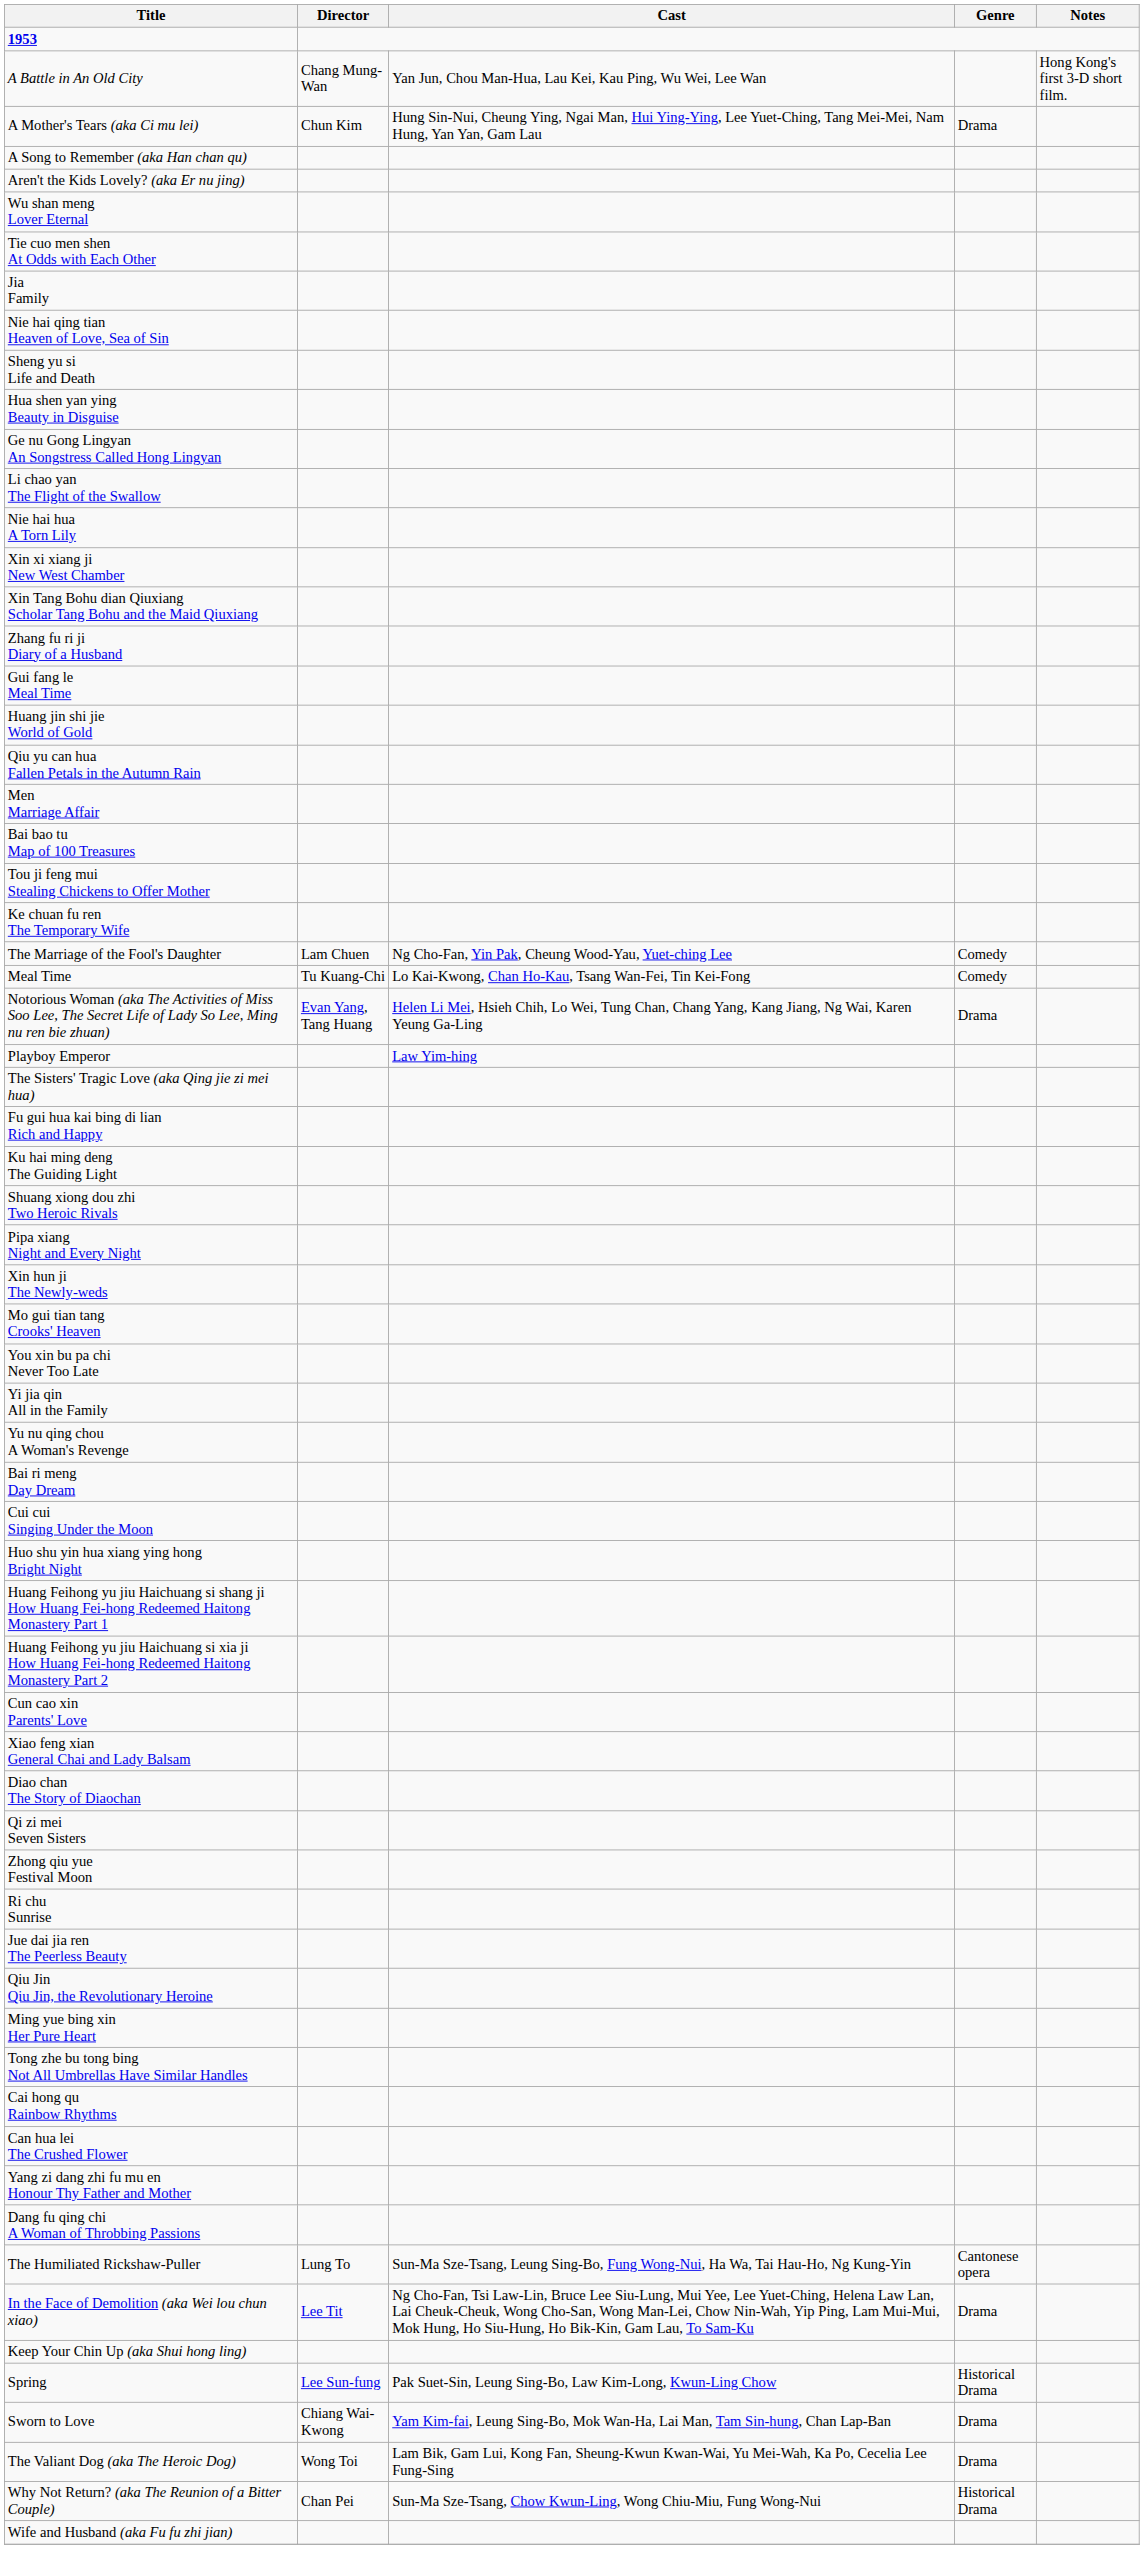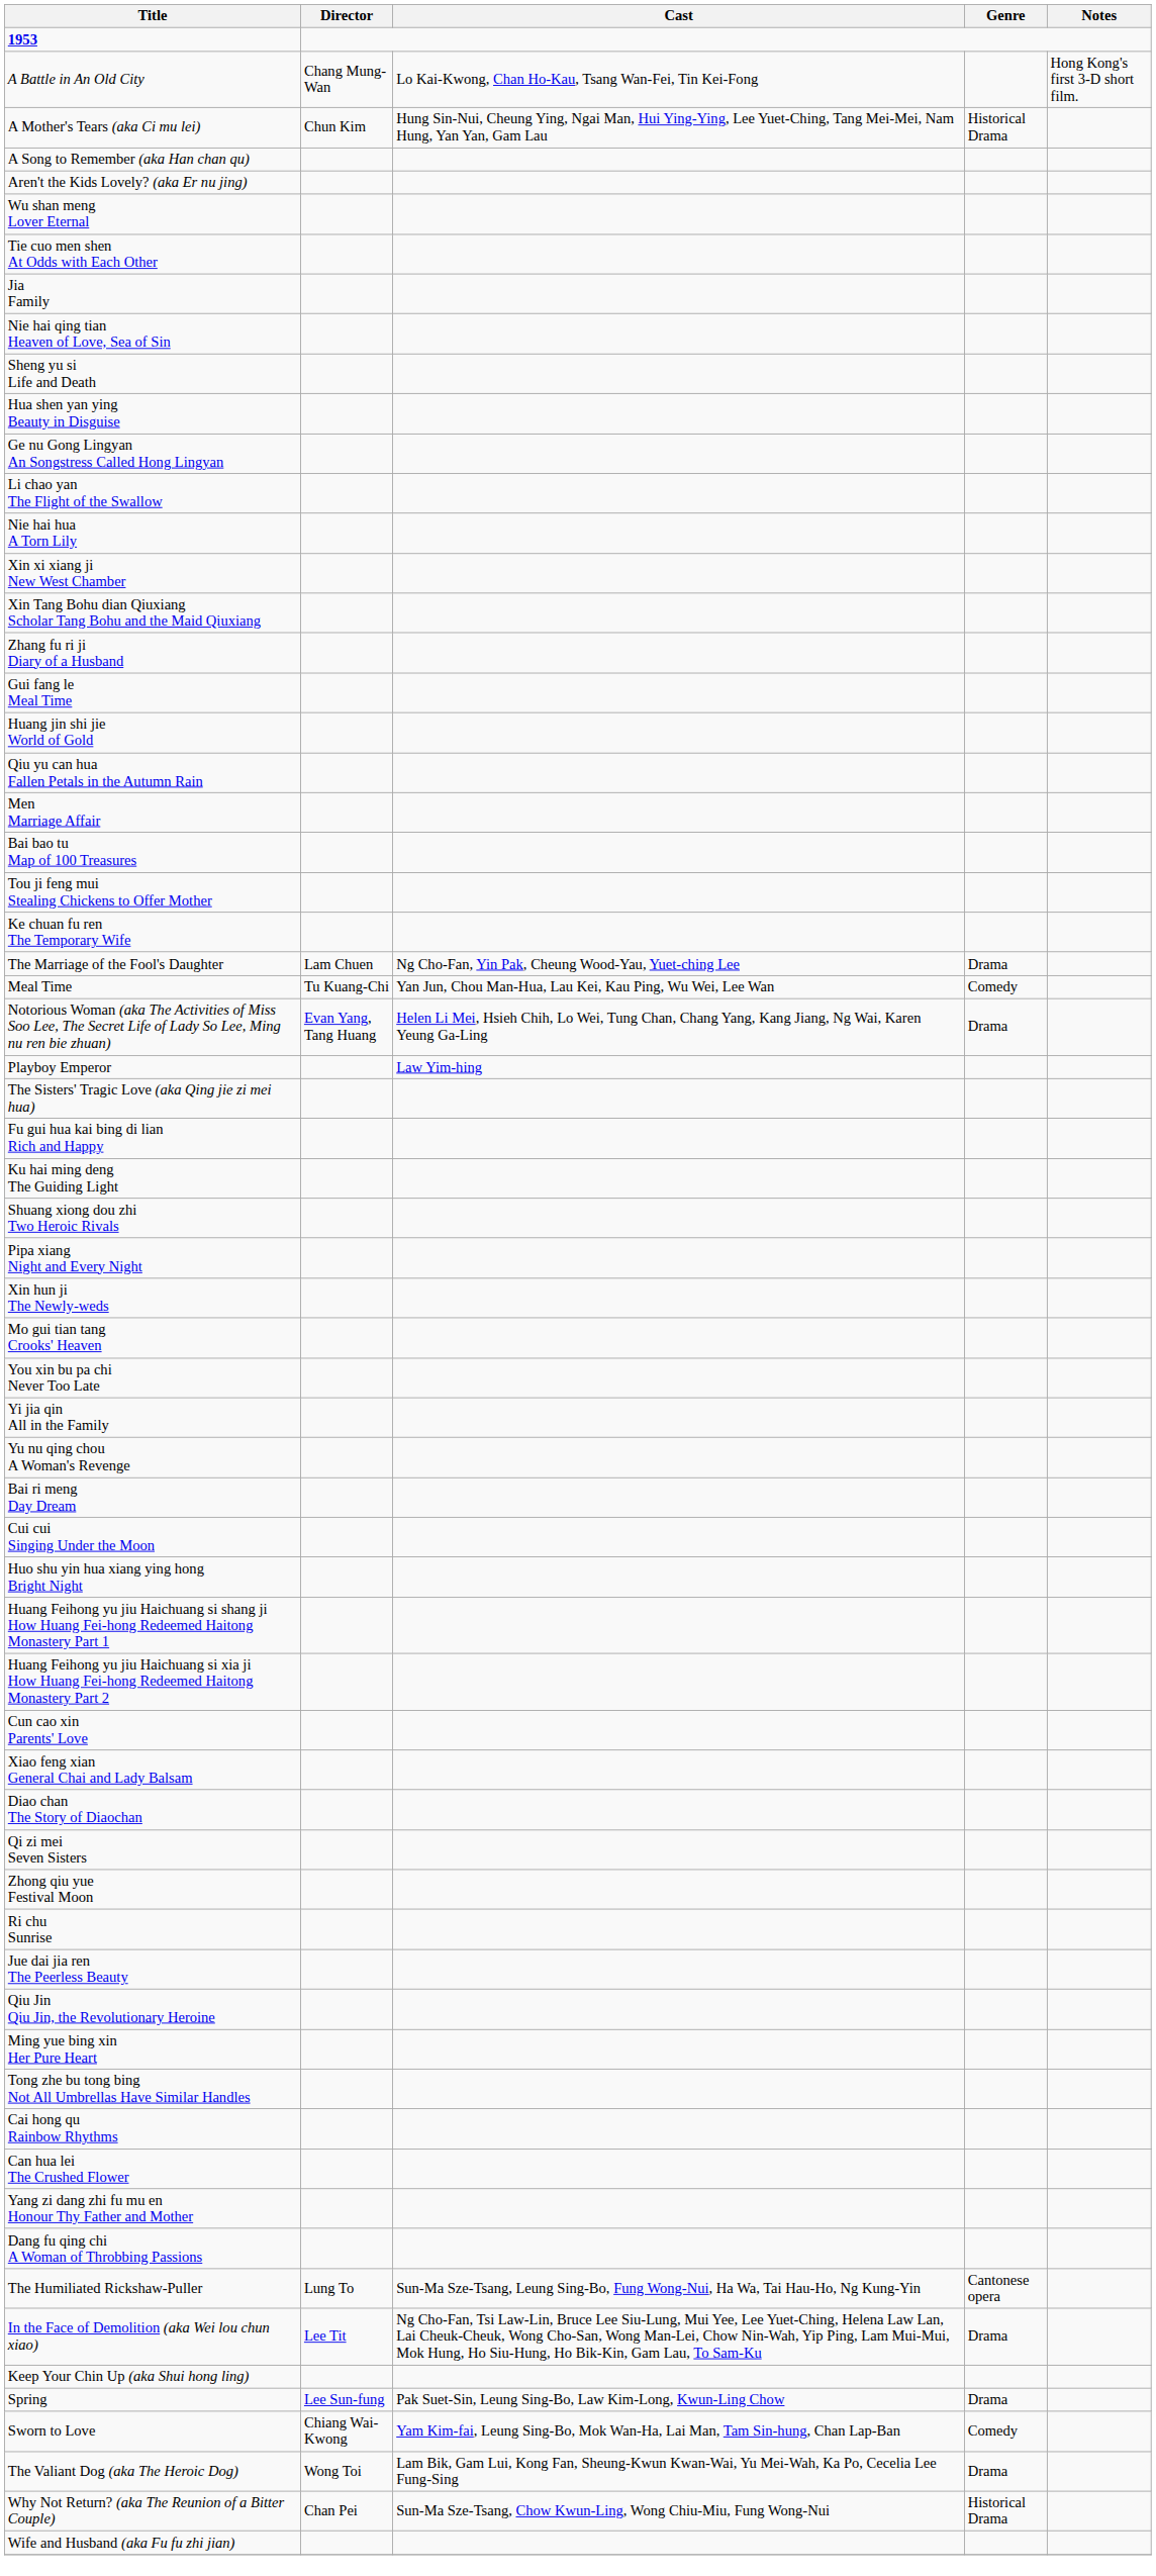 <table class="wikitable sortable">
 <tr>
 <th>Title</th>
 <th>Director</th>
 <th>Cast</th>
 <th>Genre</th>
 <th>Notes</th>
 </tr>
 <tr>
 <td><strong><a href='#'>1953</a></strong></td>
 </tr>
 <tr>
 <td><em>A Battle in An Old City<strong></td>
 <td>Chang Mung-Wan</td>
-<td>Yan Jun, Chou Man-Hua, Lau Kei, Kau Ping, Wu Wei, Lee Wan</td>
+<td>Lo Kai-Kwong, <a href='#'>Chan Ho-Kau</a>, Tsang Wan-Fei, Tin Kei-Fong</td>
 <td></td>
 <td>Hong Kong's first 3-D short film.</td>
 </tr>
 <tr>
 <td></em>A Mother's Tears<em> (aka Ci mu lei)</td>
 <td>Chun Kim</td>
 <td>Hung Sin-Nui, Cheung Ying, Ngai Man, <a href='#'>Hui Ying-Ying</a>, Lee Yuet-Ching, Tang Mei-Mei, Nam Hung, Yan Yan, Gam Lau</td>
-<td>Drama</td>
+<td>Historical Drama</td>
 <td></td>
 </tr>
 <tr>
 <td></em>A Song to Remember<em> (aka Han chan qu)</td>
 <td></td>
 <td></td>
 <td></td>
 <td></td>
 </tr>
 <tr>
 <td></em>Aren't the Kids Lovely?<em> (aka Er nu jing)</td>
 <td></td>
 <td></td>
 <td></td>
 <td></td>
 </tr>
 <tr>
 <td></em>Wu shan meng<em><br></em><a href='#'>Lover Eternal</a><em></td>
 <td></td>
 <td></td>
 <td></td>
 <td></td>
 </tr>
 <tr>
 <td></em>Tie cuo men shen <em><br></em><a href='#'>At Odds with Each Other</a><em></td>
 <td></td>
 <td></td>
 <td></td>
 <td></td>
 </tr>
 <tr>
 <td></em>Jia <em><br></em>Family<em></td>
 <td></td>
 <td></td>
 <td></td>
 <td></td>
 </tr>
 <tr>
 <td></em>Nie hai qing tian  <em><br></em><a href='#'>Heaven of Love, Sea of Sin</a><em></td>
 <td></td>
 <td></td>
 <td></td>
 <td></td>
 </tr>
 <tr>
 <td></em>Sheng yu si  <em><br></em>Life and Death<em></td>
 <td></td>
 <td></td>
 <td></td>
 <td></td>
 </tr>
 <tr>
 <td></em>Hua shen yan ying <em><br></em><a href='#'>Beauty in Disguise</a><em></td>
 <td></td>
 <td></td>
 <td></td>
 <td></td>
 </tr>
 <tr>
 <td></em>Ge nu Gong Lingyan  <em><br></em><a href='#'>An Songstress Called Hong Lingyan</a><em></td>
 <td></td>
 <td></td>
 <td></td>
 <td></td>
 </tr>
 <tr>
 <td></em>Li chao yan <em><br></em><a href='#'>The Flight of the Swallow</a><em></td>
 <td></td>
 <td></td>
 <td></td>
 <td></td>
 </tr>
 <tr>
 <td></em>Nie hai hua <em><br></em><a href='#'>A Torn Lily</a><em></td>
 <td></td>
 <td></td>
 <td></td>
 <td></td>
 </tr>
 <tr>
 <td></em>Xin xi xiang ji  <em><br></em><a href='#'>New West Chamber</a><em></td>
 <td></td>
 <td></td>
 <td></td>
 <td></td>
 </tr>
 <tr>
 <td></em>Xin Tang Bohu dian Qiuxiang<em><br></em><a href='#'>Scholar Tang Bohu and the Maid Qiuxiang</a><em></td>
 <td></td>
 <td></td>
 <td></td>
 <td></td>
 </tr>
 <tr>
 <td></em>Zhang fu ri ji  <em><br></em><a href='#'>Diary of a Husband</a><em></td>
 <td></td>
 <td></td>
 <td></td>
 <td></td>
 </tr>
 <tr>
 <td></em>Gui fang le  <em><br></em><a href='#'>Meal Time</a><em></td>
 <td></td>
 <td></td>
 <td></td>
 <td></td>
 </tr>
 <tr>
 <td></em>Huang jin shi jie <em><br></em><a href='#'>World of Gold</a><em></td>
 <td></td>
 <td></td>
 <td></td>
 <td></td>
 </tr>
 <tr>
 <td></em>Qiu yu can hua <em><br></em><a href='#'>Fallen Petals in the Autumn Rain</a><em></td>
 <td></td>
 <td></td>
 <td></td>
 <td></td>
 </tr>
 <tr>
 <td></em>Men <em><br></em><a href='#'>Marriage Affair</a><em></td>
 <td></td>
 <td></td>
 <td></td>
 <td></td>
 </tr>
 <tr>
 <td></em>Bai bao tu <em><br></em><a href='#'>Map of 100 Treasures</a><em></td>
 <td></td>
 <td></td>
 <td></td>
 <td></td>
 </tr>
 <tr>
 <td></em>Tou ji feng mui  <em><br></em><a href='#'>Stealing Chickens to Offer Mother</a><em></td>
 <td></td>
 <td></td>
 <td></td>
 <td></td>
 </tr>
 <tr>
 <td></em>Ke chuan fu ren <em><br></em><a href='#'>The Temporary Wife</a><em></td>
 <td></td>
 <td></td>
 <td></td>
 <td></td>
 </tr>
 <tr>
 <td></em>The Marriage of the Fool's Daughter<em></td>
 <td>Lam Chuen</td>
 <td>Ng Cho-Fan, <a href='#'>Yin Pak</a>, Cheung Wood-Yau, <a href='#'>Yuet-ching Lee</a></td>
-<td>Comedy</td>
+<td>Drama</td>
 <td></td>
 </tr>
 <tr>
 <td></em>Meal Time<em></td>
 <td>Tu Kuang-Chi</td>
-<td>Lo Kai-Kwong, <a href='#'>Chan Ho-Kau</a>, Tsang Wan-Fei, Tin Kei-Fong</td>
+<td>Yan Jun, Chou Man-Hua, Lau Kei, Kau Ping, Wu Wei, Lee Wan</td>
 <td>Comedy</td>
 <td></td>
 </tr>
 <tr>
 <td></em>Notorious Woman<em> (aka The Activities of Miss Soo Lee, The Secret Life of Lady So Lee, Ming nu ren bie zhuan)</td>
 <td><a href='#'>Evan Yang</a>, Tang Huang</td>
 <td><a href='#'>Helen Li Mei</a>, Hsieh Chih, Lo Wei, Tung Chan, Chang Yang, Kang Jiang, Ng Wai, Karen Yeung Ga-Ling</td>
 <td>Drama</td>
 <td></td>
 </tr>
 <tr>
 <td></em>Playboy Emperor<em></td>
 <td></td>
 <td><a href='#'>Law Yim-hing</a></td>
 <td></td>
 <td></td>
 </tr>
 <tr>
 <td></em>The Sisters' Tragic Love<em> (aka Qing jie zi mei hua)</td>
 <td></td>
 <td></td>
 <td></td>
 <td></td>
 </tr>
 <tr>
 <td></em>Fu gui hua kai bing di lian <em><br></em><a href='#'>Rich and Happy</a><em></td>
 <td></td>
 <td></td>
 <td></td>
 <td></td>
 </tr>
 <tr>
 <td></em>Ku hai ming deng  <em><br></em>The Guiding Light<em></td>
 <td></td>
 <td></td>
 <td></td>
 <td></td>
 </tr>
 <tr>
 <td></em> Shuang xiong dou zhi <em><br></em><a href='#'>Two Heroic Rivals</a><em></td>
 <td></td>
 <td></td>
 <td></td>
 <td></td>
 </tr>
 <tr>
 <td></em>Pipa xiang <em><br></em><a href='#'>Night and Every Night</a><em></td>
 <td></td>
 <td></td>
 <td></td>
 <td></td>
 </tr>
 <tr>
 <td></em>Xin hun ji <em><br></em><a href='#'>The Newly-weds</a><em></td>
 <td></td>
 <td></td>
 <td></td>
 <td></td>
 </tr>
 <tr>
 <td></em>Mo gui tian tang <em><br></em><a href='#'>Crooks' Heaven</a><em></td>
 <td></td>
 <td></td>
 <td></td>
 <td></td>
 </tr>
 <tr>
 <td></em>You xin bu pa chi <em><br></em>Never Too Late<em></td>
 <td></td>
 <td></td>
 <td></td>
 <td></td>
 </tr>
 <tr>
 <td></em>Yi jia qin  <em><br></em>All in the Family<em></td>
 <td></td>
 <td></td>
 <td></td>
 <td></td>
 </tr>
 <tr>
 <td></em>Yu nu qing chou  <em><br></em>A Woman's Revenge<em></td>
 <td></td>
 <td></td>
 <td></td>
 <td></td>
 </tr>
 <tr>
 <td></em>Bai ri meng  <em><br></em><a href='#'>Day Dream</a><em></td>
 <td></td>
 <td></td>
 <td></td>
 <td></td>
 </tr>
 <tr>
 <td></em>Cui cui  <em><br></em><a href='#'>Singing Under the Moon</a><em></td>
 <td></td>
 <td></td>
 <td></td>
 <td></td>
 </tr>
 <tr>
 <td></em>Huo shu yin hua xiang ying hong  <em><br></em><a href='#'>Bright Night</a><em></td>
 <td></td>
 <td></td>
 <td></td>
 <td></td>
 </tr>
 <tr>
 <td></em>Huang Feihong yu jiu Haichuang si shang ji  <em><br></em><a href='#'>How Huang Fei-hong Redeemed Haitong Monastery Part 1</a><em></td>
 <td></td>
 <td></td>
 <td></td>
 <td></td>
 </tr>
 <tr>
 <td></em>Huang Feihong yu jiu Haichuang si xia ji  <em><br></em><a href='#'>How Huang Fei-hong Redeemed Haitong Monastery Part 2</a><em></td>
 <td></td>
 <td></td>
 <td></td>
 <td></td>
 </tr>
 <tr>
 <td></em>Cun cao xin <em><br></em><a href='#'>Parents' Love</a><em></td>
 <td></td>
 <td></td>
 <td></td>
 <td></td>
 </tr>
 <tr>
 <td></em> Xiao feng xian<em><br></em><a href='#'>General Chai and Lady Balsam</a><em></td>
 <td></td>
 <td></td>
 <td></td>
 <td></td>
 </tr>
 <tr>
 <td></em>  Diao chan<em><br></em><a href='#'>The Story of Diaochan</a><em></td>
 <td></td>
 <td></td>
 <td></td>
 <td></td>
 </tr>
 <tr>
 <td></em>Qi zi mei <em><br></em>Seven Sisters<em></td>
 <td></td>
 <td></td>
 <td></td>
 <td></td>
 </tr>
 <tr>
 <td></em>Zhong qiu yue <em><br></em>Festival Moon<em></td>
 <td></td>
 <td></td>
 <td></td>
 <td></td>
 </tr>
 <tr>
 <td></em>Ri chu <em><br></em>Sunrise<em></td>
 <td></td>
 <td></td>
 <td></td>
 <td></td>
 </tr>
 <tr>
 <td></em>Jue dai jia ren  <em><br></em><a href='#'>The Peerless Beauty</a><em></td>
 <td></td>
 <td></td>
 <td></td>
 <td></td>
 </tr>
 <tr>
 <td></em>Qiu Jin <em><br></em><a href='#'>Qiu Jin, the Revolutionary Heroine</a><em></td>
 <td></td>
 <td></td>
 <td></td>
 <td></td>
 </tr>
 <tr>
 <td></em>Ming yue bing xin <em><br></em><a href='#'>Her Pure Heart</a><em></td>
 <td></td>
 <td></td>
 <td></td>
 <td></td>
 </tr>
 <tr>
 <td></em>Tong zhe bu tong bing  <em><br></em><a href='#'>Not All Umbrellas Have Similar Handles</a><em></td>
 <td></td>
 <td></td>
 <td></td>
 <td></td>
 </tr>
 <tr>
 <td></em> Cai hong qu<em><br></em><a href='#'>Rainbow Rhythms</a><em></td>
 <td></td>
 <td></td>
 <td></td>
 <td></td>
 </tr>
 <tr>
 <td></em>Can hua lei <em><br></em><a href='#'>The Crushed Flower</a><em></td>
 <td></td>
 <td></td>
 <td></td>
 <td></td>
 </tr>
 <tr>
 <td></em>Yang zi dang zhi fu mu en  <em><br></em><a href='#'>Honour Thy Father and Mother</a><em></td>
 <td></td>
 <td></td>
 <td></td>
 <td></td>
 </tr>
 <tr>
 <td></em>Dang fu qing chi  <em><br></em><a href='#'>A Woman of Throbbing Passions</a><em></td>
 <td></td>
 <td></td>
 <td></td>
 <td></td>
 </tr>
 <tr>
 <td></em>The Humiliated Rickshaw-Puller<em></td>
 <td>Lung To</td>
 <td>Sun-Ma Sze-Tsang, Leung Sing-Bo, <a href='#'>Fung Wong-Nui</a>, Ha Wa, Tai Hau-Ho, Ng Kung-Yin</td>
 <td>Cantonese opera</td>
 <td></td>
 </tr>
 <tr>
 <td></em><a href='#'>In the Face of Demolition</a><em> (aka Wei lou chun xiao)</td>
 <td><a href='#'>Lee Tit</a></td>
 <td>Ng Cho-Fan, Tsi Law-Lin, Bruce Lee Siu-Lung, Mui Yee, Lee Yuet-Ching, Helena Law Lan, 	Lai Cheuk-Cheuk, Wong Cho-San, Wong Man-Lei, Chow Nin-Wah, Yip Ping, Lam Mui-Mui, Mok Hung, Ho Siu-Hung, Ho Bik-Kin, Gam Lau, <a href='#'>To Sam-Ku</a></td>
 <td>Drama</td>
 <td></td>
 </tr>
 <tr>
 <td></em>Keep Your Chin Up<em> (aka Shui hong ling)</td>
 <td></td>
 <td></td>
 <td></td>
 <td></td>
 </tr>
 <tr>
 <td></em>Spring<em></td>
 <td><a href='#'>Lee Sun-fung</a></td>
 <td>Pak Suet-Sin, Leung Sing-Bo, Law Kim-Long, <a href='#'>Kwun-Ling Chow</a></td>
-<td>Historical Drama</td>
+<td>Drama</td>
 <td></td>
 </tr>
 <tr>
 <td></em>Sworn to Love<em></td>
 <td>Chiang Wai-Kwong</td>
 <td><a href='#'>Yam Kim-fai</a>, Leung Sing-Bo, Mok Wan-Ha, Lai Man, <a href='#'>Tam Sin-hung</a>, Chan Lap-Ban</td>
-<td>Drama</td>
+<td>Comedy</td>
 <td></td>
 </tr>
 <tr>
 <td></em>The Valiant Dog<em> (aka The Heroic Dog)</td>
 <td>Wong Toi</td>
 <td>Lam Bik, Gam Lui, Kong Fan, Sheung-Kwun Kwan-Wai, Yu Mei-Wah, Ka Po, Cecelia Lee Fung-Sing</td>
 <td>Drama</td>
 <td></td>
 </tr>
 <tr>
 <td></em>Why Not Return?<em> (aka The Reunion of a Bitter Couple)</td>
 <td>Chan Pei</td>
 <td>Sun-Ma Sze-Tsang, <a href='#'>Chow Kwun-Ling</a>, Wong Chiu-Miu, Fung Wong-Nui</td>
 <td>Historical Drama</td>
 <td></td>
 </tr>
 <tr>
 <td></em>Wife and Husband<em> (aka Fu fu zhi jian)</td>
 <td></td>
 <td></td>
 <td></td>
 <td></td>
 </tr>
 <tr>
 </tr>
 </table>
